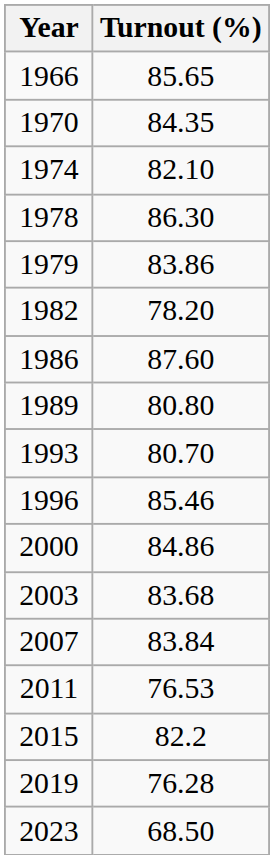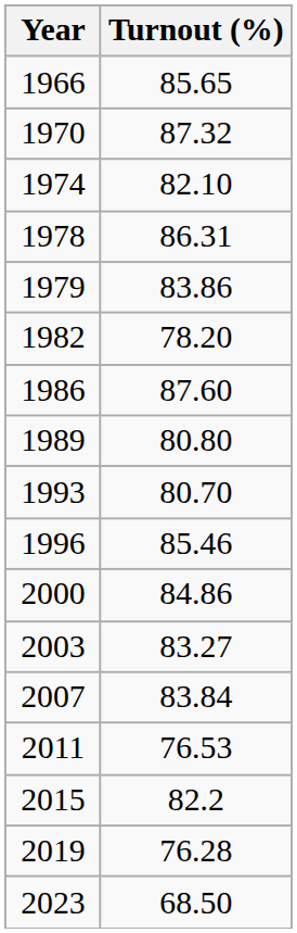 <table class="wikitable" style="text-align:center;">
 <tr>
 <th width="40px">Year</th>
 <th>Turnout (%)</th>
 </tr>
 <tr>
 <td>1966</td>
 <td>85.65</td>
 </tr>
 <tr>
 <td>1970</td>
-<td>84.35</td>
+<td>87.32</td>
 </tr>
 <tr>
 <td>1974</td>
 <td>82.10</td>
 </tr>
 <tr>
 <td>1978</td>
-<td>86.30</td>
+<td>86.31</td>
 </tr>
 <tr>
 <td>1979</td>
 <td>83.86</td>
 </tr>
 <tr>
 <td>1982</td>
 <td>78.20</td>
 </tr>
 <tr>
 <td>1986</td>
 <td>87.60</td>
 </tr>
 <tr>
 <td>1989</td>
 <td>80.80</td>
 </tr>
 <tr>
 <td>1993</td>
 <td>80.70</td>
 </tr>
 <tr>
 <td>1996</td>
 <td>85.46</td>
 </tr>
 <tr>
 <td>2000</td>
 <td>84.86</td>
 </tr>
 <tr>
 <td>2003</td>
-<td>83.68</td>
+<td>83.27</td>
 </tr>
 <tr>
 <td>2007</td>
 <td>83.84</td>
 </tr>
 <tr>
 <td>2011</td>
 <td>76.53</td>
 </tr>
 <tr>
 <td>2015</td>
 <td>82.2</td>
 </tr>
 <tr>
 <td>2019</td>
 <td>76.28</td>
 </tr>
 <tr>
 <td>2023</td>
 <td>68.50</td>
 </tr>
 </table>
